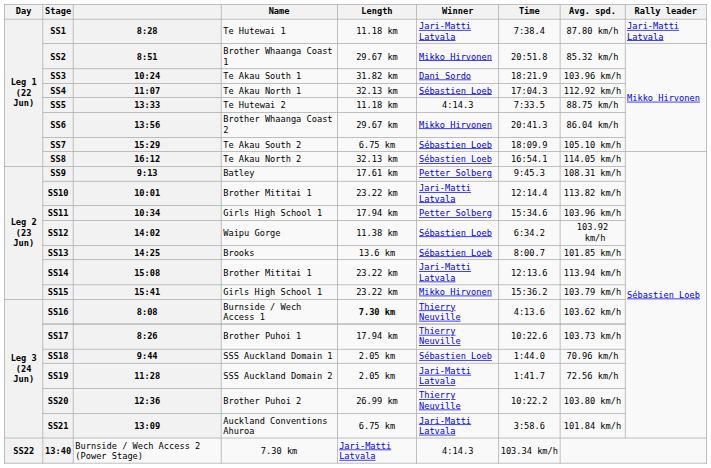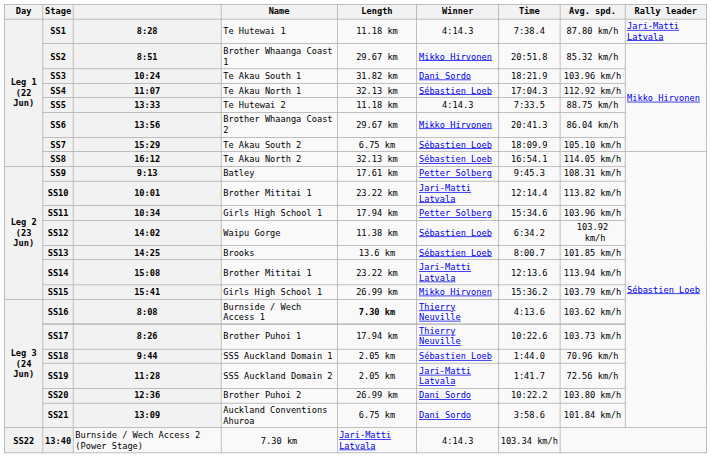 <table class="wikitable" style="text-align: center; font-size: 90%; max-width: 950px;">
 <tr>
 <th>Day</th>
 <th>Stage</th>
 <th></th>
 <th>Name</th>
 <th>Length</th>
 <th>Winner</th>
 <th>Time</th>
 <th>Avg. spd.</th>
 <th>Rally leader</th>
 </tr>
 <tr>
 <th rowspan=8>Leg 1<br>(22 Jun)</th>
 <th>SS1</th>
 <th>8:28</th>
 <td align=left>Te Hutewai 1</td>
 <td>11.18 km</td>
-<td align=left> <a href='#'>Jari-Matti Latvala</a></td>
+<td>4:14.3</td>
 <td>7:38.4</td>
 <td>87.80 km/h</td>
 <td align=left> <a href='#'>Jari-Matti Latvala</a></td>
 </tr>
 <tr>
 <th>SS2</th>
 <th>8:51</th>
 <td align=left>Brother Whaanga Coast 1</td>
 <td>29.67 km</td>
 <td align=left> <a href='#'>Mikko Hirvonen</a></td>
 <td>20:51.8</td>
 <td>85.32 km/h</td>
 <td align=left rowspan=6> <a href='#'>Mikko Hirvonen</a></td>
 </tr>
 <tr>
 <th>SS3</th>
 <th>10:24</th>
 <td align=left>Te Akau South 1</td>
 <td>31.82 km</td>
 <td align=left> <a href='#'>Dani Sordo</a></td>
 <td>18:21.9</td>
 <td>103.96 km/h</td>
 </tr>
 <tr>
 <th>SS4</th>
 <th>11:07</th>
 <td align=left>Te Akau North 1</td>
 <td>32.13 km</td>
 <td align=left> <a href='#'>Sébastien Loeb</a></td>
 <td>17:04.3</td>
 <td>112.92 km/h</td>
 </tr>
 <tr>
 <th>SS5</th>
 <th>13:33</th>
 <td align=left>Te Hutewai 2</td>
 <td>11.18 km</td>
 <td>4:14.3</td>
 <td>7:33.5</td>
 <td>88.75 km/h</td>
 </tr>
 <tr>
 <th>SS6</th>
 <th>13:56</th>
 <td align=left>Brother Whaanga Coast 2</td>
 <td>29.67 km</td>
 <td align=left> <a href='#'>Mikko Hirvonen</a></td>
 <td>20:41.3</td>
 <td>86.04 km/h</td>
 </tr>
 <tr>
 <th>SS7</th>
 <th>15:29</th>
 <td align=left>Te Akau South 2</td>
 <td>6.75 km</td>
 <td align=left> <a href='#'>Sébastien Loeb</a></td>
 <td>18:09.9</td>
 <td>105.10 km/h</td>
 </tr>
 <tr>
 <th>SS8</th>
 <th>16:12</th>
 <td align=left>Te Akau North 2</td>
 <td>32.13 km</td>
 <td align=left> <a href='#'>Sébastien Loeb</a></td>
 <td>16:54.1</td>
 <td>114.05 km/h</td>
 <td rowspan=15 align=left> <a href='#'>Sébastien Loeb</a></td>
 </tr>
 <tr>
 <th rowspan=7>Leg 2<br>(23 Jun)</th>
 <th>SS9</th>
 <th>9:13</th>
 <td align=left>Batley</td>
 <td>17.61 km</td>
 <td align=left> <a href='#'>Petter Solberg</a></td>
 <td>9:45.3</td>
 <td>108.31 km/h</td>
 </tr>
 <tr>
 <th>SS10</th>
 <th>10:01</th>
 <td align=left>Brother Mititai 1</td>
 <td>23.22 km</td>
 <td align=left> <a href='#'>Jari-Matti Latvala</a></td>
 <td>12:14.4</td>
 <td>113.82 km/h</td>
 </tr>
 <tr>
 <th>SS11</th>
 <th>10:34</th>
 <td align=left>Girls High School 1</td>
 <td>17.94 km</td>
 <td align=left> <a href='#'>Petter Solberg</a></td>
 <td>15:34.6</td>
 <td>103.96 km/h</td>
 </tr>
 <tr>
 <th>SS12</th>
 <th>14:02</th>
 <td align=left>Waipu Gorge</td>
 <td>11.38 km</td>
 <td align=left> <a href='#'>Sébastien Loeb</a></td>
 <td>6:34.2</td>
 <td>103.92  km/h</td>
 </tr>
 <tr>
 <th>SS13</th>
 <th>14:25</th>
 <td align=left>Brooks</td>
 <td>13.6 km</td>
 <td align=left> <a href='#'>Sébastien Loeb</a></td>
 <td>8:00.7</td>
 <td>101.85 km/h</td>
 </tr>
 <tr>
 <th>SS14</th>
 <th>15:08</th>
 <td align=left>Brother Mititai 1</td>
 <td>23.22 km</td>
 <td align=left> <a href='#'>Jari-Matti Latvala</a></td>
 <td>12:13.6</td>
 <td>113.94 km/h</td>
 </tr>
 <tr>
 <th>SS15</th>
 <th>15:41</th>
 <td align=left>Girls High School 1</td>
-<td>23.22 km</td>
+<td>26.99 km</td>
 <td align=left> <a href='#'>Mikko Hirvonen</a></td>
 <td>15:36.2</td>
 <td>103.79 km/h</td>
 </tr>
 <tr>
 <th rowspan=7>Leg 3<br>(24 Jun)</th>
 <th>SS16</th>
 <th>8:08</th>
 <td align=left>Burnside / Wech Access 1</td>
 <td><strong>7.30 km</strong></td>
 <td align=left> <a href='#'>Thierry Neuville</a></td>
 <td>4:13.6</td>
 <td>103.62 km/h</td>
 </tr>
 <tr>
 </tr>
 <tr>
 <th>SS17</th>
 <th>8:26</th>
 <td align=left>Brother Puhoi 1</td>
 <td>17.94 km</td>
 <td align=left> <a href='#'>Thierry Neuville</a></td>
 <td>10:22.6</td>
 <td>103.73 km/h</td>
 </tr>
 <tr>
 <th>SS18</th>
 <th>9:44</th>
 <td align=left>SSS Auckland Domain 1</td>
 <td>2.05 km</td>
 <td align=left> <a href='#'>Sébastien Loeb</a></td>
 <td>1:44.0</td>
 <td>70.96 km/h</td>
 </tr>
 <tr>
 <th>SS19</th>
 <th>11:28</th>
 <td align=left>SSS Auckland Domain 2</td>
 <td>2.05 km</td>
 <td align=left> <a href='#'>Jari-Matti Latvala</a></td>
 <td>1:41.7</td>
 <td>72.56 km/h</td>
 </tr>
 <tr>
 <th>SS20</th>
 <th>12:36</th>
 <td align=left>Brother Puhoi 2</td>
 <td>26.99 km</td>
-<td align=left> <a href='#'>Thierry Neuville</a></td>
+<td align=left> <a href='#'>Dani Sordo</a></td>
 <td>10:22.2</td>
 <td>103.80 km/h</td>
 </tr>
 <tr>
 <th>SS21</th>
 <th>13:09</th>
 <td align=left>Auckland Conventions Ahuroa</td>
 <td>6.75 km</td>
-<td align=left> <a href='#'>Jari-Matti Latvala</a></td>
+<td align=left> <a href='#'>Dani Sordo</a></td>
 <td>3:58.6</td>
 <td>101.84 km/h</td>
 </tr>
 <tr>
 <th>SS22</th>
 <th>13:40</th>
 <td align=left>Burnside / Wech Access 2 (Power Stage)</td>
 <td>7.30 km</td>
 <td align=left> <a href='#'>Jari-Matti Latvala</a></td>
 <td>4:14.3</td>
 <td>103.34 km/h</td>
 </tr>
 </table>
